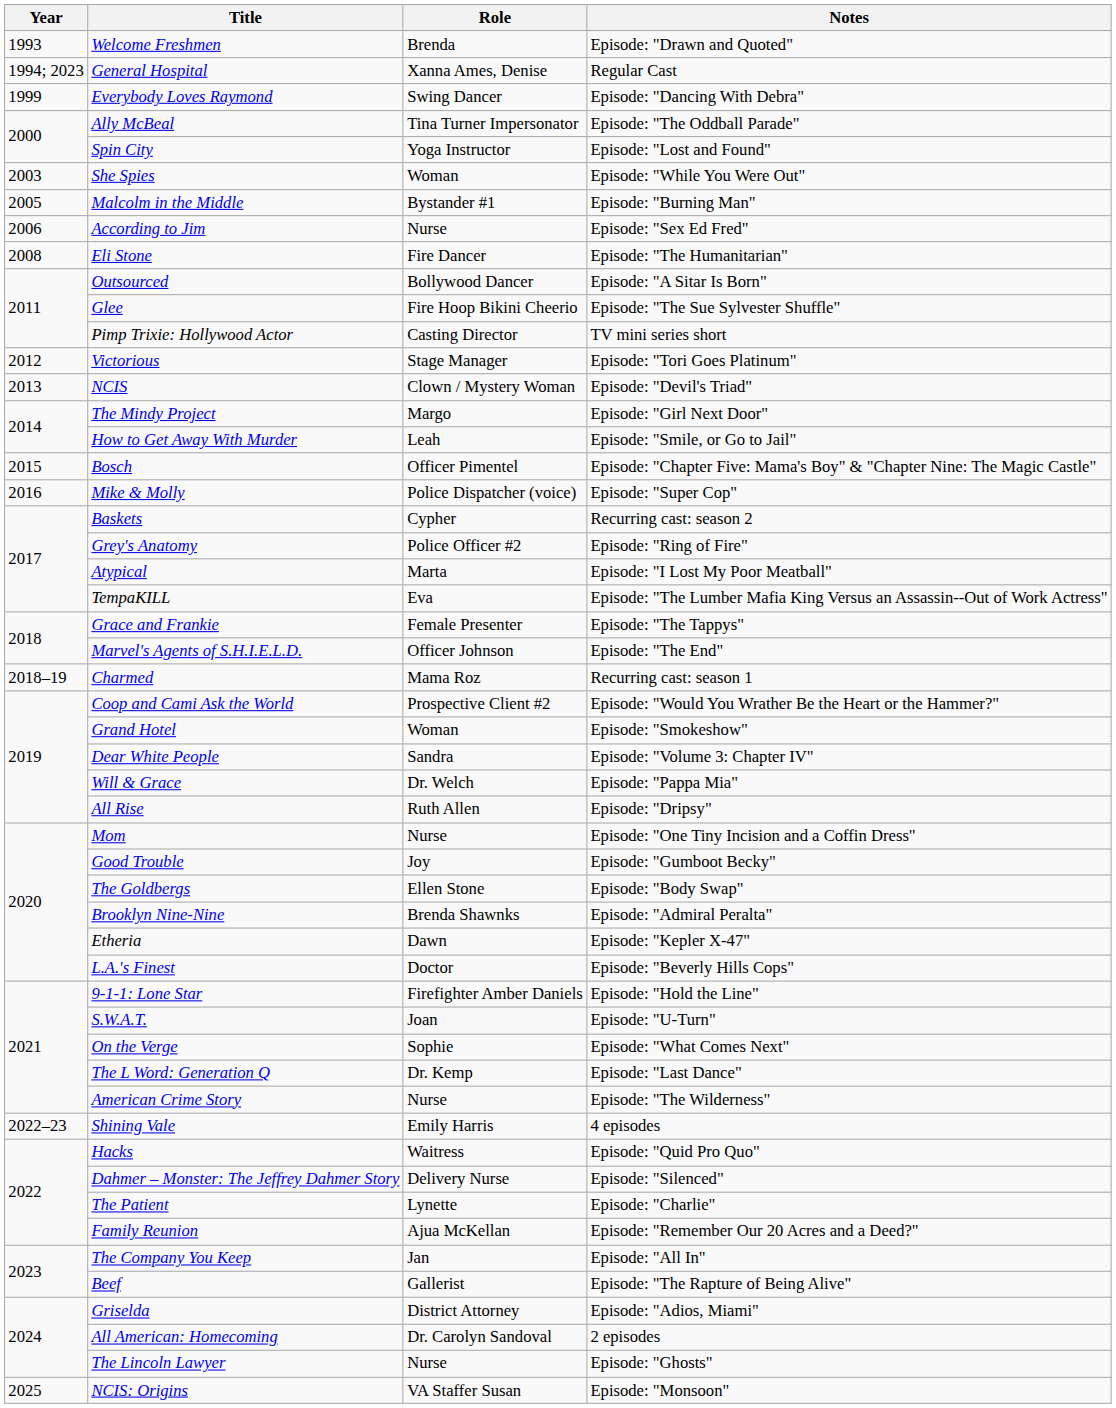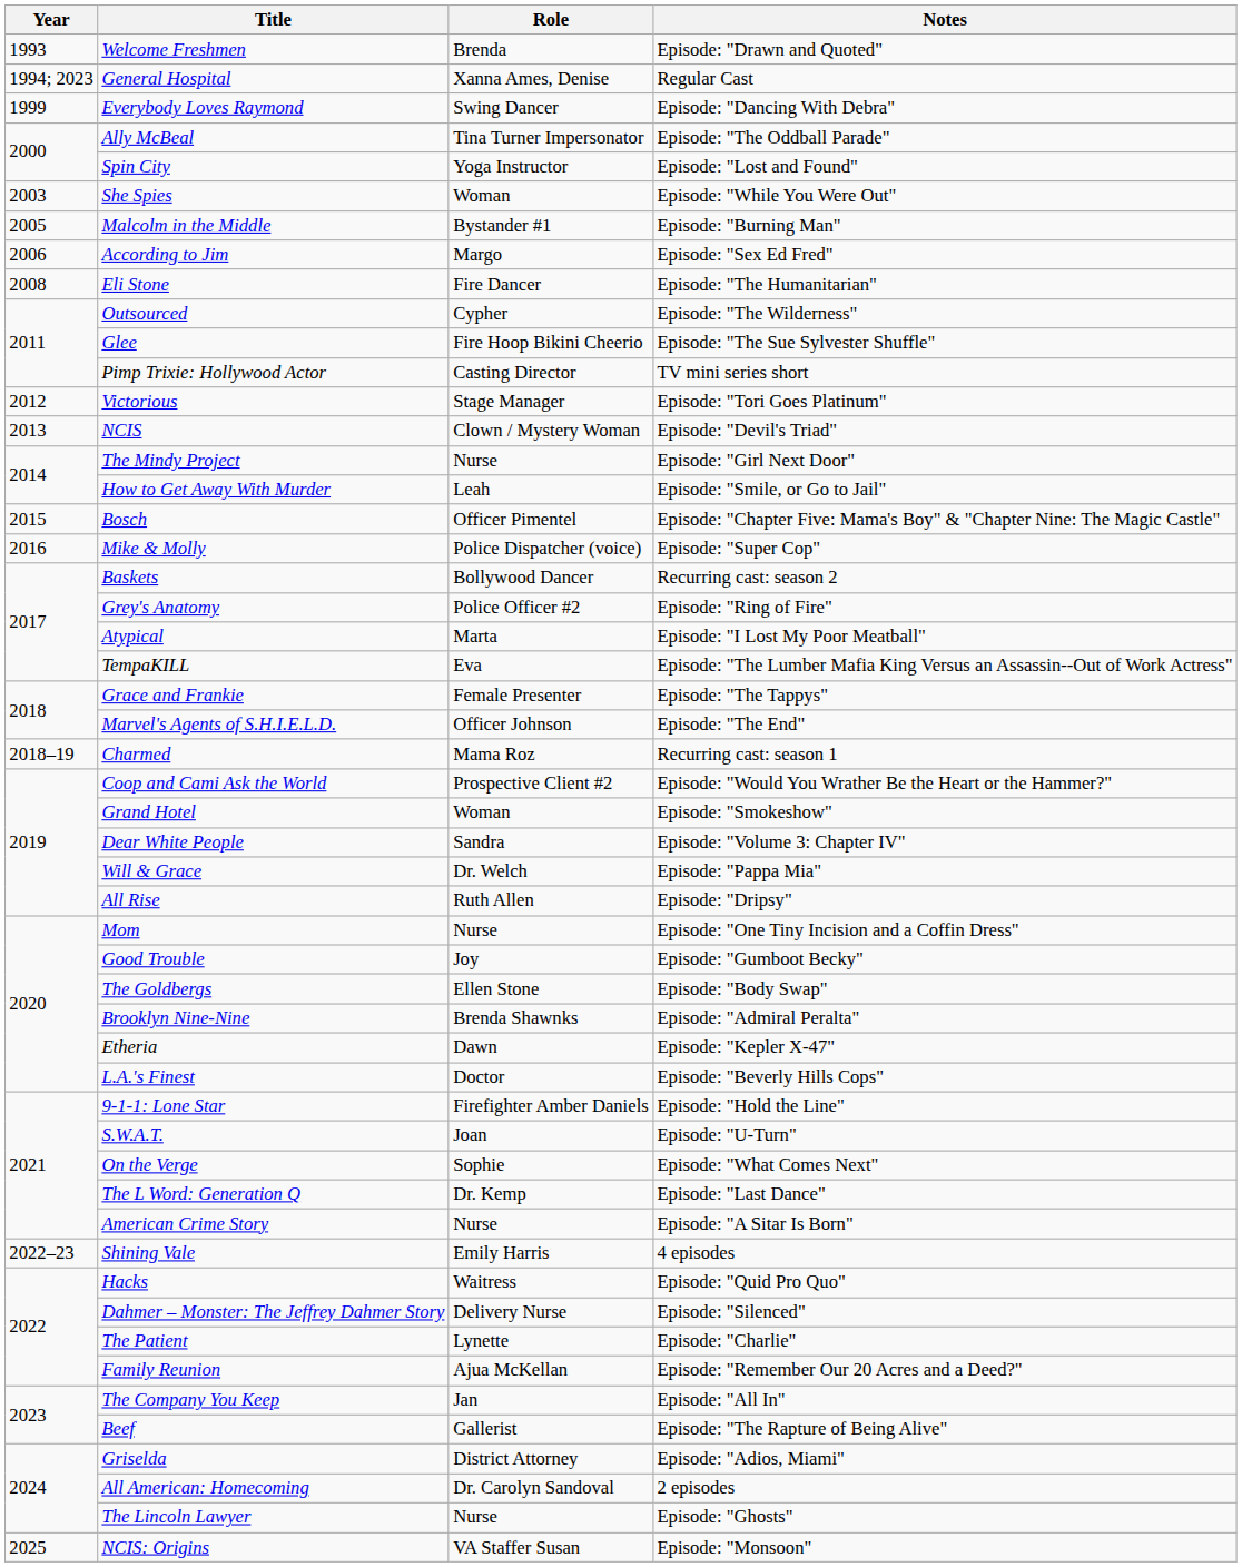 <table class="wikitable sortable">
 <tr>
 <th>Year</th>
 <th>Title</th>
 <th>Role</th>
 <th>Notes</th>
 </tr>
 <tr>
 <td>1993</td>
 <td><em><a href='#'>Welcome Freshmen</a></em></td>
 <td>Brenda</td>
 <td>Episode: "Drawn and Quoted"</td>
 </tr>
 <tr>
 <td>1994; 2023</td>
 <td><em><a href='#'>General Hospital</a></em></td>
 <td>Xanna Ames, Denise</td>
 <td>Regular Cast </td>
 </tr>
 <tr>
 <td>1999</td>
 <td><em><a href='#'>Everybody Loves Raymond</a></em></td>
 <td>Swing Dancer</td>
 <td>Episode: "Dancing With Debra" </td>
 </tr>
 <tr>
 <td rowspan="2">2000</td>
 <td><em><a href='#'>Ally McBeal</a></em></td>
 <td>Tina Turner Impersonator</td>
 <td>Episode: "The Oddball Parade"</td>
 </tr>
 <tr>
 <td><em><a href='#'>Spin City</a></em></td>
 <td>Yoga Instructor</td>
 <td>Episode: "Lost and Found"</td>
 </tr>
 <tr>
 <td>2003</td>
 <td><em><a href='#'>She Spies</a></em></td>
 <td>Woman</td>
 <td>Episode: "While You Were Out"</td>
 </tr>
 <tr>
 <td>2005</td>
 <td><em><a href='#'>Malcolm in the Middle</a></em></td>
 <td>Bystander #1</td>
 <td>Episode: "Burning Man" </td>
 </tr>
 <tr>
 <td>2006</td>
 <td><em><a href='#'>According to Jim</a></em></td>
-<td>Nurse</td>
+<td>Margo</td>
 <td>Episode: "Sex Ed Fred"</td>
 </tr>
 <tr>
 <td>2008</td>
 <td><em><a href='#'>Eli Stone</a></em></td>
 <td>Fire Dancer</td>
 <td>Episode: "The Humanitarian"</td>
 </tr>
 <tr>
 <td rowspan="3">2011</td>
 <td><em><a href='#'>Outsourced</a></em></td>
-<td>Bollywood Dancer</td>
-<td>Episode: "A Sitar Is Born"</td>
+<td>Cypher</td>
+<td>Episode: "The Wilderness"</td>
 </tr>
 <tr>
 <td><em><a href='#'>Glee</a></em></td>
 <td>Fire Hoop Bikini Cheerio</td>
 <td>Episode: "The Sue Sylvester Shuffle"</td>
 </tr>
 <tr>
 <td><em>Pimp Trixie: Hollywood Actor</em></td>
 <td>Casting Director</td>
 <td>TV mini series short</td>
 </tr>
 <tr>
 <td>2012</td>
 <td><em><a href='#'>Victorious</a></em></td>
 <td>Stage Manager</td>
 <td>Episode: "Tori Goes Platinum"</td>
 </tr>
 <tr>
 <td>2013</td>
 <td><em><a href='#'>NCIS</a></em></td>
 <td>Clown / Mystery Woman</td>
 <td>Episode: "Devil's Triad"</td>
 </tr>
 <tr>
 <td rowspan="2">2014</td>
 <td><em><a href='#'>The Mindy Project</a></em></td>
-<td>Margo</td>
+<td>Nurse</td>
 <td>Episode: "Girl Next Door"</td>
 </tr>
 <tr>
 <td><em><a href='#'>How to Get Away With Murder</a></em></td>
 <td>Leah</td>
 <td>Episode: "Smile, or Go to Jail"</td>
 </tr>
 <tr>
 <td>2015</td>
 <td><em><a href='#'>Bosch</a></em></td>
 <td>Officer Pimentel</td>
 <td>Episode: "Chapter Five: Mama's Boy" & "Chapter Nine: The Magic Castle"</td>
 </tr>
 <tr>
 <td>2016</td>
 <td><em><a href='#'>Mike & Molly</a></em></td>
 <td>Police Dispatcher (voice)</td>
 <td>Episode: "Super Cop"</td>
 </tr>
 <tr>
 <td rowspan="4">2017</td>
 <td><em><a href='#'>Baskets</a></em></td>
-<td>Cypher</td>
+<td>Bollywood Dancer</td>
 <td>Recurring cast: season 2</td>
 </tr>
 <tr>
 <td><em><a href='#'>Grey's Anatomy</a></em></td>
 <td>Police Officer #2</td>
 <td>Episode: "Ring of Fire"</td>
 </tr>
 <tr>
 <td><em><a href='#'>Atypical</a></em></td>
 <td>Marta</td>
 <td>Episode: "I Lost My Poor Meatball"</td>
 </tr>
 <tr>
 <td><em>TempaKILL</em></td>
 <td>Eva</td>
 <td>Episode: "The Lumber Mafia King Versus an Assassin--Out of Work Actress"</td>
 </tr>
 <tr>
 <td rowspan="2">2018</td>
 <td><em><a href='#'>Grace and Frankie</a></em></td>
 <td>Female Presenter</td>
 <td>Episode: "The Tappys"</td>
 </tr>
 <tr>
 <td><em><a href='#'>Marvel's Agents of S.H.I.E.L.D.</a></em></td>
 <td>Officer Johnson</td>
 <td>Episode: "The End"</td>
 </tr>
 <tr>
 <td>2018–19</td>
 <td><em><a href='#'>Charmed</a></em></td>
 <td>Mama Roz</td>
 <td>Recurring cast: season 1</td>
 </tr>
 <tr>
 <td rowspan="5">2019</td>
 <td><em><a href='#'>Coop and Cami Ask the World</a></em></td>
 <td>Prospective Client #2</td>
 <td>Episode: "Would You Wrather Be the Heart or the Hammer?"</td>
 </tr>
 <tr>
 <td><em><a href='#'>Grand Hotel</a></em></td>
 <td>Woman</td>
 <td>Episode: "Smokeshow"</td>
 </tr>
 <tr>
 <td><em><a href='#'>Dear White People</a></em></td>
 <td>Sandra</td>
 <td>Episode: "Volume 3: Chapter IV"</td>
 </tr>
 <tr>
 <td><em><a href='#'>Will & Grace</a></em></td>
 <td>Dr. Welch</td>
 <td>Episode: "Pappa Mia"</td>
 </tr>
 <tr>
 <td><em><a href='#'>All Rise</a></em></td>
 <td>Ruth Allen</td>
 <td>Episode: "Dripsy"</td>
 </tr>
 <tr>
 <td rowspan="6">2020</td>
 <td><em><a href='#'>Mom</a></em></td>
 <td>Nurse</td>
 <td>Episode: "One Tiny Incision and a Coffin Dress"</td>
 </tr>
 <tr>
 <td><em><a href='#'>Good Trouble</a></em></td>
 <td>Joy</td>
 <td>Episode: "Gumboot Becky"</td>
 </tr>
 <tr>
 <td><em><a href='#'>The Goldbergs</a></em></td>
 <td>Ellen Stone</td>
 <td>Episode: "Body Swap"</td>
 </tr>
 <tr>
 <td><em><a href='#'>Brooklyn Nine-Nine</a></em></td>
 <td>Brenda Shawnks</td>
 <td>Episode: "Admiral Peralta"</td>
 </tr>
 <tr>
 <td><em>Etheria</em></td>
 <td>Dawn</td>
 <td>Episode: "Kepler X-47"</td>
 </tr>
 <tr>
 <td><em><a href='#'>L.A.'s Finest</a></em></td>
 <td>Doctor</td>
 <td>Episode: "Beverly Hills Cops"</td>
 </tr>
 <tr>
 <td rowspan="5">2021</td>
 <td><em><a href='#'>9-1-1: Lone Star</a></em></td>
 <td>Firefighter Amber Daniels</td>
 <td>Episode: "Hold the Line"</td>
 </tr>
 <tr>
 <td><em><a href='#'>S.W.A.T.</a></em></td>
 <td>Joan</td>
 <td>Episode: "U-Turn"</td>
 </tr>
 <tr>
 <td><em><a href='#'>On the Verge</a></em></td>
 <td>Sophie</td>
 <td>Episode: "What Comes Next"</td>
 </tr>
 <tr>
 <td><em><a href='#'>The L Word: Generation Q</a></em></td>
 <td>Dr. Kemp</td>
 <td>Episode: "Last Dance"</td>
 </tr>
 <tr>
 <td><em><a href='#'>American Crime Story</a></em></td>
 <td>Nurse</td>
-<td>Episode: "The Wilderness"</td>
+<td>Episode: "A Sitar Is Born"</td>
 </tr>
 <tr>
 <td>2022–23</td>
 <td><em><a href='#'>Shining Vale</a></em></td>
 <td>Emily Harris</td>
 <td>4 episodes</td>
 </tr>
 <tr>
 <td rowspan="4">2022</td>
 <td><em><a href='#'>Hacks</a></em></td>
 <td>Waitress</td>
 <td>Episode: "Quid Pro Quo"</td>
 </tr>
 <tr>
 <td><em><a href='#'>Dahmer – Monster: The Jeffrey Dahmer Story</a></em></td>
 <td>Delivery Nurse</td>
 <td>Episode: "Silenced"</td>
 </tr>
 <tr>
 <td><em><a href='#'>The Patient</a></em></td>
 <td>Lynette</td>
 <td>Episode: "Charlie"</td>
 </tr>
 <tr>
 <td><em><a href='#'>Family Reunion</a></em></td>
 <td>Ajua McKellan</td>
 <td>Episode: "Remember Our 20 Acres and a Deed?"</td>
 </tr>
 <tr>
 <td rowspan="2">2023</td>
 <td><em><a href='#'>The Company You Keep</a></em></td>
 <td>Jan</td>
 <td>Episode: "All In"</td>
 </tr>
 <tr>
 <td><em><a href='#'>Beef</a></em></td>
 <td>Gallerist</td>
 <td>Episode: "The Rapture of Being Alive"</td>
 </tr>
 <tr>
 <td rowspan="3">2024</td>
 <td><em><a href='#'>Griselda</a></em></td>
 <td>District Attorney</td>
 <td>Episode: "Adios, Miami"</td>
 </tr>
 <tr>
 <td><em><a href='#'>All American: Homecoming</a></em></td>
 <td>Dr. Carolyn Sandoval</td>
 <td>2 episodes</td>
 </tr>
 <tr>
 <td><em><a href='#'>The Lincoln Lawyer</a></em></td>
 <td>Nurse</td>
 <td>Episode: "Ghosts"</td>
 </tr>
 <tr>
 <td>2025</td>
 <td><em><a href='#'>NCIS: Origins</a></em></td>
 <td>VA Staffer Susan</td>
 <td>Episode: "Monsoon"</td>
 </tr>
 </table>
